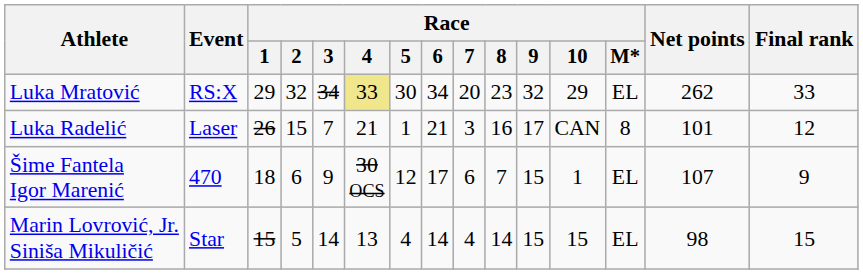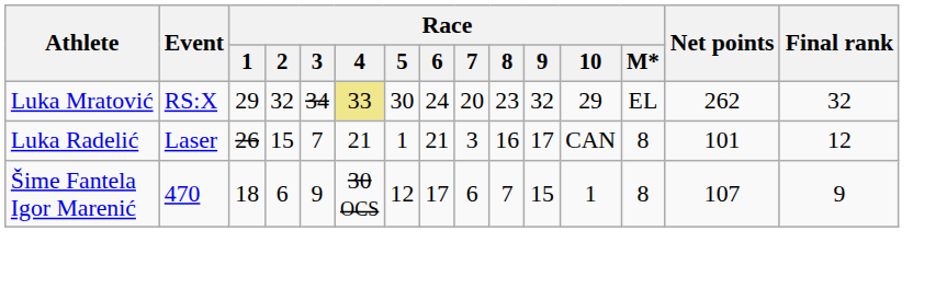 <table class="wikitable" style="font-size:90%">
 <tr>
 <th rowspan="2">Athlete</th>
 <th rowspan="2">Event</th>
 <th colspan=11>Race</th>
 <th rowspan=2>Net points</th>
 <th rowspan=2>Final rank</th>
 </tr>
 <tr style="font-size:95%">
 <th>1</th>
 <th>2</th>
 <th>3</th>
 <th>4</th>
 <th>5</th>
 <th>6</th>
 <th>7</th>
 <th>8</th>
 <th>9</th>
 <th>10</th>
 <th>M*</th>
 </tr>
 <tr align=center>
 <td align=left><a href='#'>Luka Mratović</a></td>
 <td align=left><a href='#'>RS:X</a></td>
 <td>29</td>
 <td>32</td>
 <td><s>34</s></td>
 <td style="background: khaki;">33</td>
 <td>30</td>
-<td>34</td>
+<td>24</td>
 <td>20</td>
 <td>23</td>
 <td>32</td>
 <td>29</td>
 <td>EL</td>
 <td>262</td>
-<td>33</td>
+<td>32</td>
 </tr>
 <tr align=center>
 <td align=left><a href='#'>Luka Radelić</a></td>
 <td align=left><a href='#'>Laser</a></td>
 <td><s>26</s></td>
 <td>15</td>
 <td>7</td>
 <td>21</td>
 <td>1</td>
 <td>21</td>
 <td>3</td>
 <td>16</td>
 <td>17</td>
 <td>CAN</td>
 <td>8</td>
 <td>101</td>
 <td>12</td>
 </tr>
 <tr align=center>
 <td align=left><a href='#'>Šime Fantela</a><br><a href='#'>Igor Marenić</a></td>
 <td align=left><a href='#'>470</a></td>
 <td>18</td>
 <td>6</td>
 <td>9</td>
 <td><s>30<br><small>OCS</small></s></td>
 <td>12</td>
 <td>17</td>
 <td>6</td>
 <td>7</td>
 <td>15</td>
 <td>1</td>
-<td>EL</td>
+<td>8</td>
 <td>107</td>
 <td>9</td>
 </tr>
-<tr align=center>
-<td align=left><a href='#'>Marin Lovrović, Jr.</a><br><a href='#'>Siniša Mikuličić</a></td>
-<td align=left><a href='#'>Star</a></td>
-<td><s>15</s></td>
-<td>5</td>
-<td>14</td>
-<td>13</td>
-<td>4</td>
-<td>14</td>
-<td>4</td>
-<td>14</td>
-<td>15</td>
-<td>15</td>
-<td>EL</td>
-<td>98</td>
-<td>15</td>
-</tr>
 </table>
